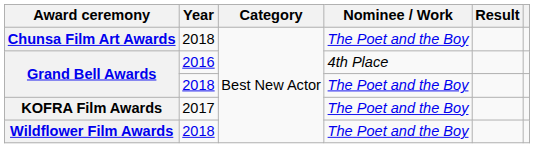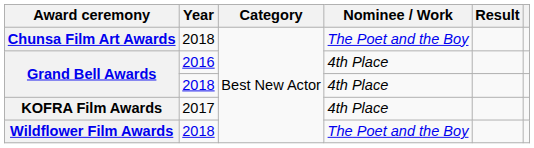 <table class="wikitable plainrowheaders sortable">
 <tr>
 <th scope="col">Award ceremony</th>
 <th scope="col">Year</th>
 <th scope="col">Category </th>
 <th scope="col">Nominee / Work</th>
 <th scope="col">Result</th>
 <th scope="col" class="unsortable"></th>
 </tr>
 <tr>
 <th scope="row"><a href='#'>Chunsa Film Art Awards</a></th>
 <td style="text-align:center">2018</td>
 <td rowspan="5">Best New Actor</td>
 <td><em><a href='#'>The Poet and the Boy</a></em></td>
 <td></td>
 <td style="text-align:center"></td>
 </tr>
 <tr>
 <th scope="row" rowspan="2"><a href='#'>Grand Bell Awards</a></th>
 <td style="text-align:center"><a href='#'>2016</a></td>
 <td><em>4th Place</em></td>
 <td></td>
 <td style="text-align:center"></td>
 </tr>
 <tr>
 <td style="text-align:center"><a href='#'>2018</a></td>
-<td><em><a href='#'>The Poet and the Boy</a></em></td>
+<td><em>4th Place</em></td>
 <td></td>
 <td style="text-align:center"></td>
 </tr>
 <tr>
 <th scope="row">KOFRA Film Awards</th>
 <td style="text-align:center">2017</td>
-<td><em><a href='#'>The Poet and the Boy</a></em></td>
+<td><em>4th Place</em></td>
 <td></td>
 <td style="text-align:center"></td>
 </tr>
 <tr>
 <th scope="row"><a href='#'>Wildflower Film Awards</a></th>
 <td style="text-align:center"><a href='#'>2018</a></td>
 <td><em><a href='#'>The Poet and the Boy</a></em></td>
 <td></td>
 <td style="text-align:center"></td>
 </tr>
 </table>
